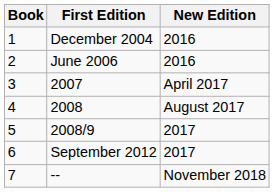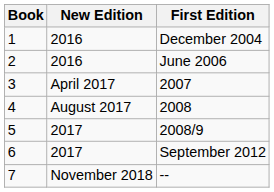 <table class="wikitable">
 <tr>
 <th>Book</th>
+<th>New Edition</th>
 <th>First Edition</th>
-<th>New Edition</th>
 </tr>
 <tr>
 <td>1</td>
+<td>2016</td>
 <td>December 2004</td>
-<td>2016</td>
 </tr>
 <tr>
 <td>2</td>
+<td>2016</td>
 <td>June 2006</td>
-<td>2016</td>
 </tr>
 <tr>
 <td>3</td>
+<td>April 2017</td>
 <td>2007</td>
-<td>April 2017</td>
 </tr>
 <tr>
 <td>4</td>
+<td>August 2017</td>
 <td>2008</td>
-<td>August 2017</td>
 </tr>
 <tr>
 <td>5</td>
+<td>2017</td>
 <td>2008/9</td>
-<td>2017</td>
 </tr>
 <tr>
 <td>6</td>
+<td>2017</td>
 <td>September 2012</td>
-<td>2017</td>
 </tr>
 <tr>
 <td>7</td>
+<td>November 2018</td>
 <td>--</td>
-<td>November 2018</td>
 </tr>
 </table>
